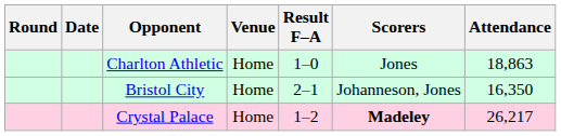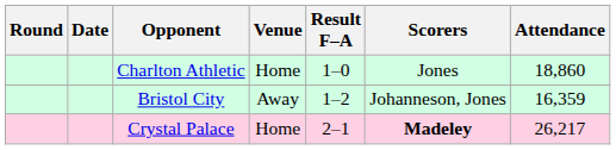 <table class="wikitable sortable" style="text-align:center;">
 <tr>
 <th>Round</th>
 <th>Date</th>
 <th>Opponent</th>
 <th>Venue</th>
 <th>Result<br>F–A</th>
 <th class=unsortable>Scorers</th>
 <th>Attendance</th>
 </tr>
 <tr bgcolor="#d0ffe3">
 <td></td>
 <td></td>
 <td><a href='#'>Charlton Athletic</a></td>
 <td>Home</td>
 <td>1–0</td>
 <td>Jones</td>
-<td>18,863</td>
+<td>18,860</td>
 </tr>
 <tr bgcolor="#d0ffe3">
 <td></td>
 <td></td>
 <td><a href='#'>Bristol City</a></td>
-<td>Home</td>
-<td>2–1</td>
+<td>Away</td>
+<td>1–2</td>
 <td>Johanneson, Jones</td>
-<td>16,350</td>
+<td>16,359</td>
 </tr>
 <tr bgcolor="#ffd0e3">
 <td></td>
 <td></td>
 <td><a href='#'>Crystal Palace</a></td>
 <td>Home</td>
-<td>1–2</td>
+<td>2–1</td>
 <td><strong>Madeley</strong></td>
 <td>26,217</td>
 </tr>
 </table>
